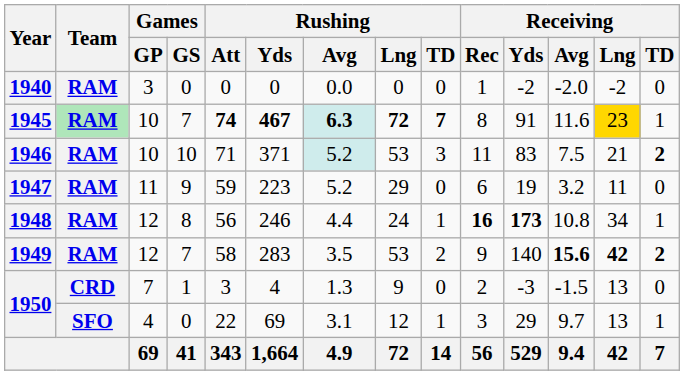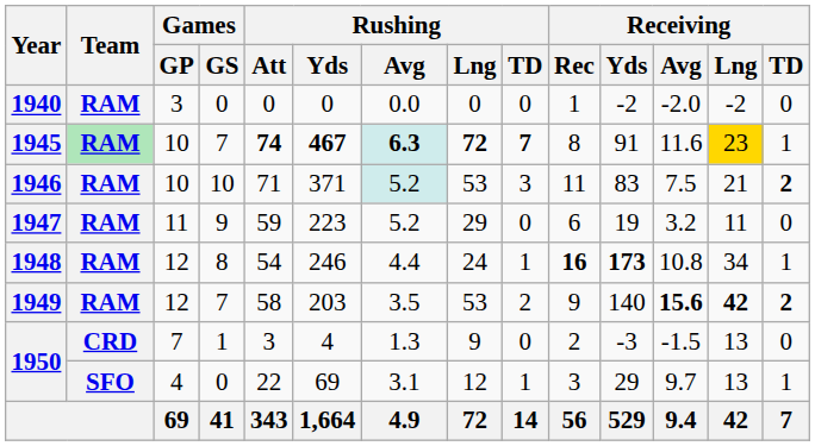 <table class="wikitable" style="text-align:center;">
 <tr>
 <th rowspan="2">Year</th>
 <th rowspan="2">Team</th>
 <th colspan="2">Games</th>
 <th colspan="5">Rushing</th>
 <th colspan="5">Receiving</th>
 </tr>
 <tr>
 <th>GP</th>
 <th>GS</th>
 <th>Att</th>
 <th>Yds</th>
 <th>Avg</th>
 <th>Lng</th>
 <th>TD</th>
 <th>Rec</th>
 <th>Yds</th>
 <th>Avg</th>
 <th>Lng</th>
 <th>TD</th>
 </tr>
 <tr>
 <th><a href='#'>1940</a></th>
 <th><a href='#'>RAM</a></th>
 <td>3</td>
 <td>0</td>
 <td>0</td>
 <td>0</td>
 <td>0.0</td>
 <td>0</td>
 <td>0</td>
 <td>1</td>
 <td>-2</td>
 <td>-2.0</td>
 <td>-2</td>
 <td>0</td>
 </tr>
 <tr>
 <th><a href='#'>1945</a></th>
 <th style="background:#afe6ba; width:3em;"><a href='#'>RAM</a></th>
 <td>10</td>
 <td>7</td>
 <td><strong>74</strong></td>
 <td><strong>467</strong></td>
 <td style="background:#cfecec; width:3em;"><strong>6.3</strong></td>
 <td><strong>72</strong></td>
 <td><strong>7</strong></td>
 <td>8</td>
 <td>91</td>
 <td>11.6</td>
 <td style="background: gold;">23</td>
 <td>1</td>
 </tr>
 <tr>
 <th><a href='#'>1946</a></th>
 <th><a href='#'>RAM</a></th>
 <td>10</td>
 <td>10</td>
 <td>71</td>
 <td>371</td>
 <td style="background:#cfecec; width:3em;">5.2</td>
 <td>53</td>
 <td>3</td>
 <td>11</td>
 <td>83</td>
 <td>7.5</td>
 <td>21</td>
 <td><strong>2</strong></td>
 </tr>
 <tr>
 <th><a href='#'>1947</a></th>
 <th><a href='#'>RAM</a></th>
 <td>11</td>
 <td>9</td>
 <td>59</td>
 <td>223</td>
 <td>5.2</td>
 <td>29</td>
 <td>0</td>
 <td>6</td>
 <td>19</td>
 <td>3.2</td>
 <td>11</td>
 <td>0</td>
 </tr>
 <tr>
 <th><a href='#'>1948</a></th>
 <th><a href='#'>RAM</a></th>
 <td>12</td>
 <td>8</td>
-<td>56</td>
+<td>54</td>
 <td>246</td>
 <td>4.4</td>
 <td>24</td>
 <td>1</td>
 <td><strong>16</strong></td>
 <td><strong>173</strong></td>
 <td>10.8</td>
 <td>34</td>
 <td>1</td>
 </tr>
 <tr>
 <th><a href='#'>1949</a></th>
 <th><a href='#'>RAM</a></th>
 <td>12</td>
 <td>7</td>
 <td>58</td>
-<td>283</td>
+<td>203</td>
 <td>3.5</td>
 <td>53</td>
 <td>2</td>
 <td>9</td>
 <td>140</td>
 <td><strong>15.6</strong></td>
 <td><strong>42</strong></td>
 <td><strong>2</strong></td>
 </tr>
 <tr>
 <th rowspan="2"><a href='#'>1950</a></th>
 <th><a href='#'>CRD</a></th>
 <td>7</td>
 <td>1</td>
 <td>3</td>
 <td>4</td>
 <td>1.3</td>
 <td>9</td>
 <td>0</td>
 <td>2</td>
 <td>-3</td>
 <td>-1.5</td>
 <td>13</td>
 <td>0</td>
 </tr>
 <tr>
 <th><a href='#'>SFO</a></th>
 <td>4</td>
 <td>0</td>
 <td>22</td>
 <td>69</td>
 <td>3.1</td>
 <td>12</td>
 <td>1</td>
 <td>3</td>
 <td>29</td>
 <td>9.7</td>
 <td>13</td>
 <td>1</td>
 </tr>
 <tr>
 <th colspan="2"></th>
 <th>69</th>
 <th>41</th>
 <th>343</th>
 <th>1,664</th>
 <th>4.9</th>
 <th>72</th>
 <th>14</th>
 <th>56</th>
 <th>529</th>
 <th>9.4</th>
 <th>42</th>
 <th>7</th>
 </tr>
 </table>
